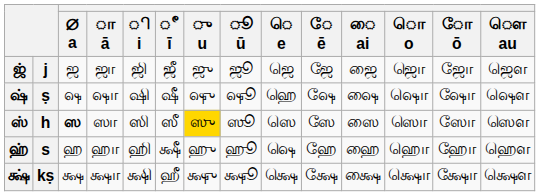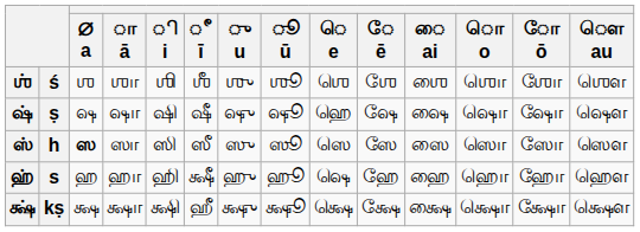 <table class="wikitable" style="text-align:center" lang="ta">
 <tr>
 <th rowspan="2" colspan="2" scope="col"></th>
 <th colspan="12" scope="col"></th>
 </tr>
 <tr>
 <th scope="col">∅<br>a</th>
 <th scope="col">ா<br>ā</th>
 <th scope="col">ி<br>i</th>
 <th scope="col">ீ<br>ī</th>
 <th scope="col">ு<br>u</th>
 <th scope="col">ூ<br>ū</th>
 <th scope="col">ெ<br>e</th>
 <th scope="col">ே<br>ē</th>
 <th scope="col">ை<br>ai</th>
 <th scope="col">ொ<br>o</th>
 <th scope="col">ோ<br>ō</th>
 <th scope="col">ௌ<br>au</th>
 </tr>
 <tr>
-<th>ஜ்</th>
-<th>j</th>
-<td>ஜ</td>
-<td>ஜா</td>
-<td>ஜி</td>
-<td>ஜீ</td>
-<td>ஜு</td>
-<td>ஜூ</td>
-<td>ஜெ</td>
-<td>ஜே</td>
-<td>ஜை</td>
-<td>ஜொ</td>
-<td>ஜோ</td>
-<td>ஜௌ</td>
+<th>ஶ்</th>
+<th>ś</th>
+<td>ஶ</td>
+<td>ஶா</td>
+<td>ஶி</td>
+<td>ஶீ</td>
+<td>ஶு</td>
+<td>ஶூ</td>
+<td>ஶெ</td>
+<td>ஶே</td>
+<td>ஶை</td>
+<td>ஶொ</td>
+<td>ஶோ</td>
+<td>ஶௌ</td>
 </tr>
 <tr>
 <th>ஷ்</th>
 <th>ṣ</th>
 <td>ஷ</td>
 <td>ஷா</td>
 <td>ஷி</td>
 <td>ஷீ</td>
 <td>ஷு</td>
 <td>ஷூ</td>
 <td>ஹெ</td>
 <td>ஷே</td>
 <td>ஷை</td>
 <td>ஷொ</td>
 <td>ஷோ</td>
 <td>ஷௌ</td>
 </tr>
 <tr>
 <th>ஸ்</th>
 <th>h</th>
 <td><strong>ஸ</strong></td>
 <td>ஸா</td>
 <td>ஸி</td>
 <td>ஸீ</td>
-<td style="background: gold;">ஸு</td>
+<td>ஸு</td>
 <td>ஸூ</td>
 <td>ஸெ</td>
 <td>ஸே</td>
 <td>ஸை</td>
 <td>ஸொ</td>
 <td>ஸோ</td>
 <td>ஸௌ</td>
 </tr>
 <tr>
 <th>ஹ்</th>
 <th>s</th>
 <td>ஹ</td>
 <td>ஹா</td>
 <td>ஹி</td>
 <td>க்ஷீ</td>
 <td>ஹு</td>
 <td>ஹூ</td>
 <td>ஷெ</td>
 <td>ஹே</td>
 <td>ஹை</td>
 <td>ஹொ</td>
 <td>ஹோ</td>
 <td>ஹௌ</td>
 </tr>
 <tr>
 <th>க்ஷ்</th>
 <th>kṣ</th>
 <td>க்ஷ</td>
 <td>க்ஷா</td>
 <td>க்ஷி</td>
 <td>ஹீ</td>
 <td>க்ஷு</td>
 <td>க்ஷூ</td>
 <td>க்ஷெ</td>
 <td>க்ஷே</td>
 <td>க்ஷை</td>
 <td>க்ஷொ</td>
 <td>க்ஷோ</td>
 <td>க்ஷௌ</td>
 </tr>
 </table>
